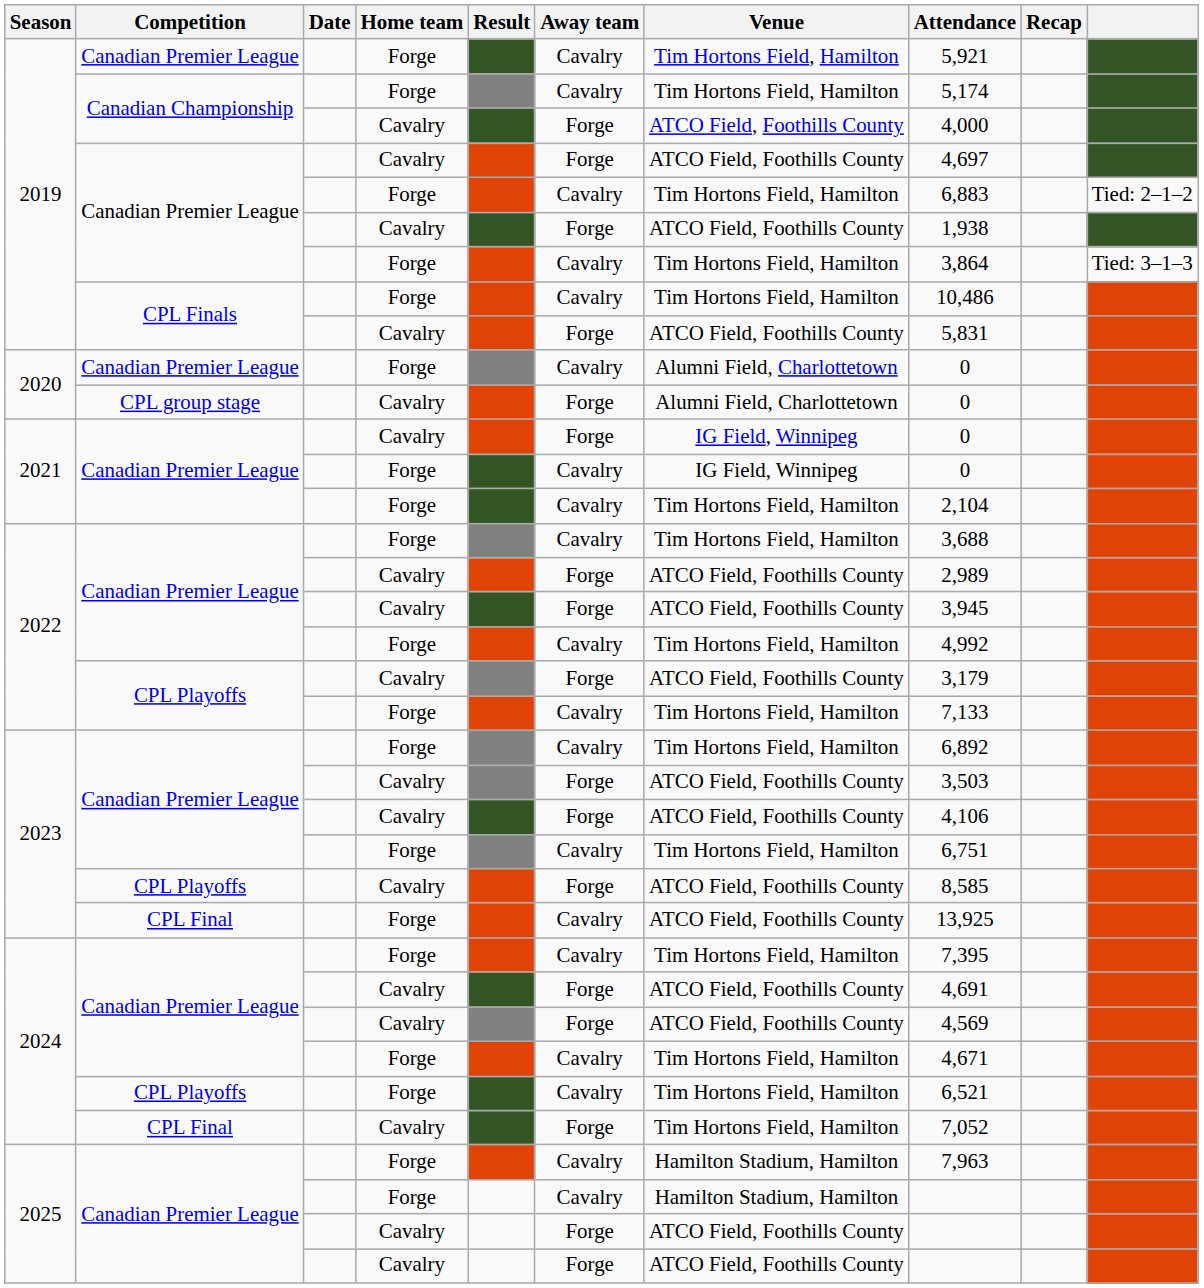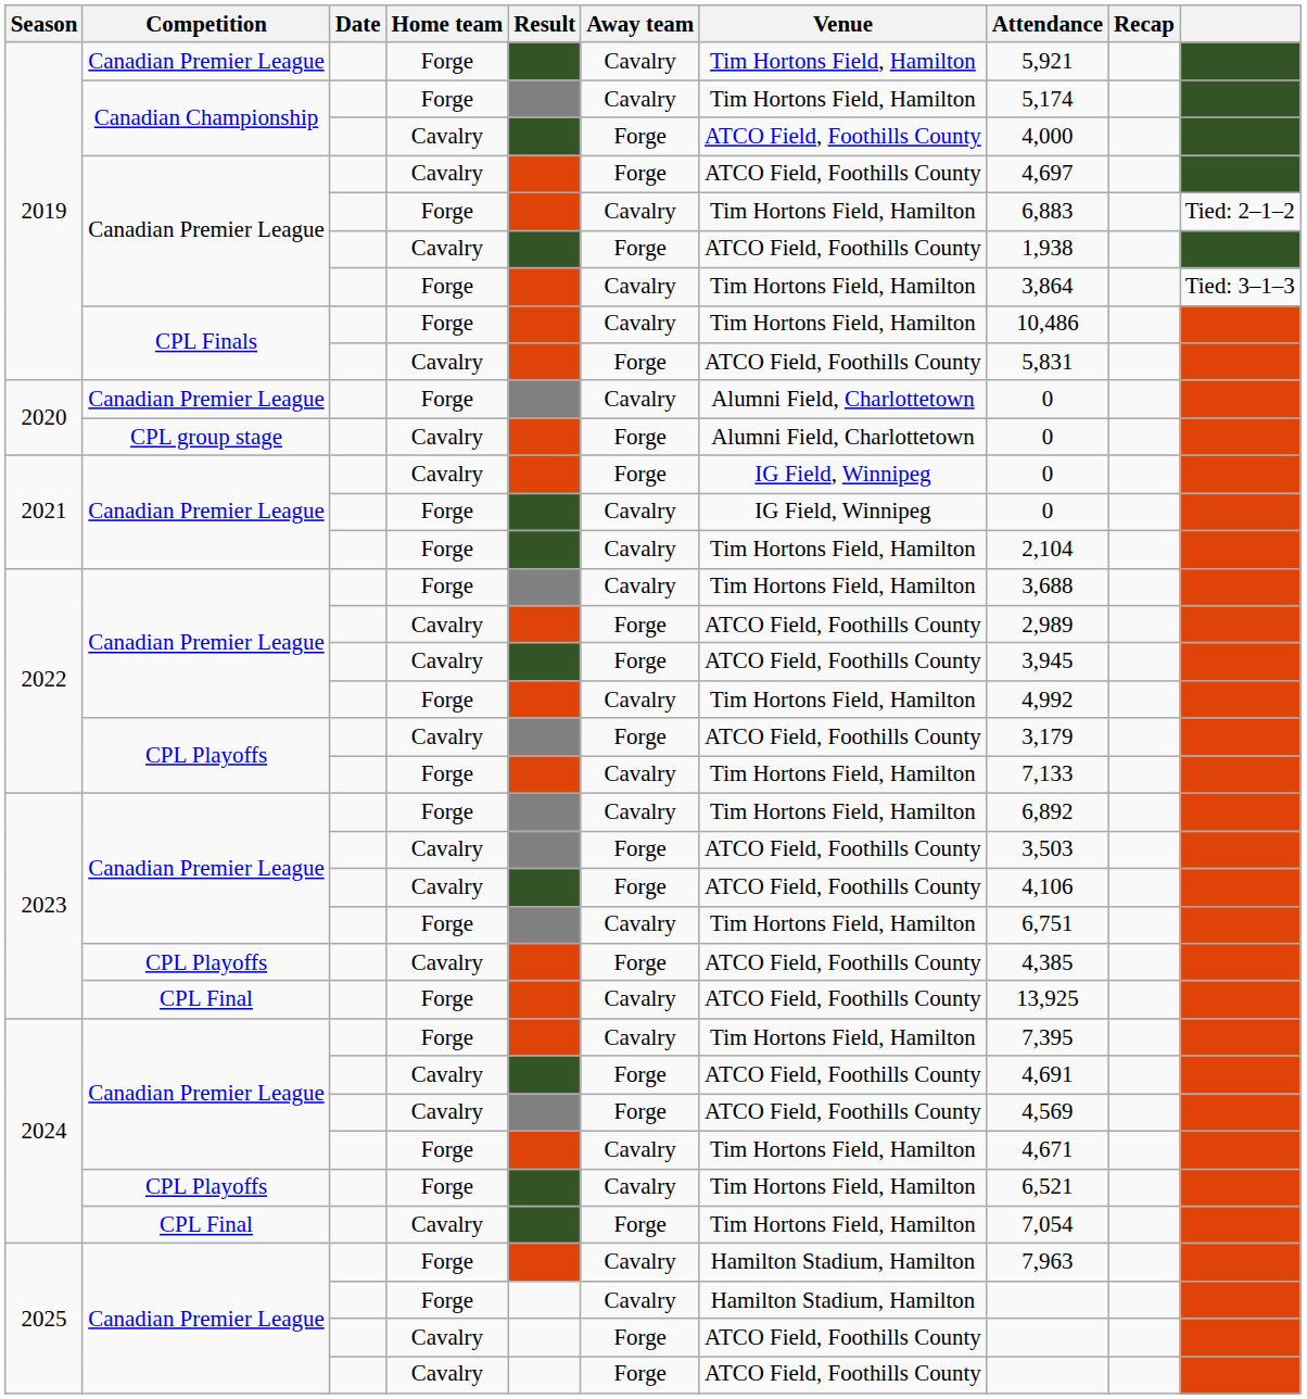 <table class="wikitable sortable" style="text-align: center; font-size: 85%">
 <tr>
 <th>Season</th>
 <th>Competition</th>
 <th>Date</th>
 <th>Home team</th>
 <th>Result</th>
 <th>Away team</th>
 <th>Venue</th>
 <th>Attendance</th>
 <th>Recap</th>
 <th></th>
 </tr>
 <tr>
 <td rowspan="9">2019</td>
 <td><a href='#'>Canadian Premier League</a></td>
 <td></td>
 <td>Forge</td>
 <td style="text-align:center; background:#335526;"></td>
 <td>Cavalry</td>
 <td><a href='#'>Tim Hortons Field</a>, <a href='#'>Hamilton</a></td>
 <td>5,921</td>
 <td></td>
 <td bgcolor=#335526></td>
 </tr>
 <tr>
 <td rowspan=2><a href='#'>Canadian Championship</a></td>
 <td></td>
 <td>Forge</td>
 <td style="text-align:center; background:#808080;"></td>
 <td>Cavalry</td>
 <td>Tim Hortons Field, Hamilton</td>
 <td>5,174</td>
 <td></td>
 <td bgcolor=#335526></td>
 </tr>
 <tr>
 <td></td>
 <td>Cavalry</td>
 <td style="text-align:center; background:#335526;"></td>
 <td>Forge</td>
 <td><a href='#'>ATCO Field</a>, <a href='#'>Foothills County</a></td>
 <td>4,000</td>
 <td></td>
 <td bgcolor=#335526></td>
 </tr>
 <tr>
 <td rowspan=4>Canadian Premier League</td>
 <td></td>
 <td>Cavalry</td>
 <td style="text-align:center; background:#df4308;"></td>
 <td>Forge</td>
 <td>ATCO Field, Foothills County</td>
 <td>4,697</td>
 <td></td>
 <td bgcolor=#335526></td>
 </tr>
 <tr>
 <td></td>
 <td>Forge</td>
 <td style="text-align:center; background:#df4308;"></td>
 <td>Cavalry</td>
 <td>Tim Hortons Field, Hamilton</td>
 <td>6,883</td>
 <td></td>
 <td>Tied: 2–1–2</td>
 </tr>
 <tr>
 <td></td>
 <td>Cavalry</td>
 <td style="text-align:center; background:#335526;"></td>
 <td>Forge</td>
 <td>ATCO Field, Foothills County</td>
 <td>1,938</td>
 <td></td>
 <td bgcolor=#335526></td>
 </tr>
 <tr>
 <td></td>
 <td>Forge</td>
 <td style="text-align:center; background:#df4308;"></td>
 <td>Cavalry</td>
 <td>Tim Hortons Field, Hamilton</td>
 <td>3,864</td>
 <td></td>
 <td>Tied: 3–1–3</td>
 </tr>
 <tr>
 <td rowspan=2><a href='#'>CPL Finals</a></td>
 <td></td>
 <td>Forge</td>
 <td style="text-align:center; background:#df4308;"></td>
 <td>Cavalry</td>
 <td>Tim Hortons Field, Hamilton</td>
 <td>10,486</td>
 <td></td>
 <td bgcolor=#df4308></td>
 </tr>
 <tr>
 <td></td>
 <td>Cavalry</td>
 <td style="text-align:center; background:#df4308;"></td>
 <td>Forge</td>
 <td>ATCO Field, Foothills County</td>
 <td>5,831</td>
 <td></td>
 <td bgcolor=#df4308></td>
 </tr>
 <tr>
 <td rowspan="2">2020</td>
 <td><a href='#'>Canadian Premier League</a></td>
 <td></td>
 <td>Forge</td>
 <td style="text-align:center; background:#808080;"></td>
 <td>Cavalry</td>
 <td>Alumni Field, <a href='#'>Charlottetown</a></td>
 <td>0</td>
 <td></td>
 <td bgcolor=#df4308></td>
 </tr>
 <tr>
 <td><a href='#'>CPL group stage</a></td>
 <td></td>
 <td>Cavalry</td>
 <td style="text-align:center; background:#df4308;"></td>
 <td>Forge</td>
 <td>Alumni Field, Charlottetown</td>
 <td>0</td>
 <td></td>
 <td bgcolor=#df4308></td>
 </tr>
 <tr>
 <td rowspan="3">2021</td>
 <td rowspan=3><a href='#'>Canadian Premier League</a></td>
 <td></td>
 <td>Cavalry</td>
 <td style="text-align:center; background:#df4308;"></td>
 <td>Forge</td>
 <td><a href='#'>IG Field</a>, <a href='#'>Winnipeg</a></td>
 <td>0</td>
 <td></td>
 <td bgcolor=#df4308></td>
 </tr>
 <tr>
 <td></td>
 <td>Forge</td>
 <td style="text-align:center; background:#335526;"></td>
 <td>Cavalry</td>
 <td>IG Field, Winnipeg</td>
 <td>0</td>
 <td></td>
 <td bgcolor=#df4308></td>
 </tr>
 <tr>
 <td></td>
 <td>Forge</td>
 <td style="text-align:center; background:#335526;"></td>
 <td>Cavalry</td>
 <td>Tim Hortons Field, Hamilton</td>
 <td>2,104</td>
 <td></td>
 <td bgcolor=#df4308></td>
 </tr>
 <tr>
 <td rowspan="6">2022</td>
 <td rowspan=4><a href='#'>Canadian Premier League</a></td>
 <td></td>
 <td>Forge</td>
 <td style="text-align:center; background:#808080;"></td>
 <td>Cavalry</td>
 <td>Tim Hortons Field, Hamilton</td>
 <td>3,688</td>
 <td></td>
 <td bgcolor=#df4308></td>
 </tr>
 <tr>
 <td></td>
 <td>Cavalry</td>
 <td style="text-align:center; background:#df4308;"></td>
 <td>Forge</td>
 <td>ATCO Field, Foothills County</td>
 <td>2,989</td>
 <td></td>
 <td bgcolor=#df4308></td>
 </tr>
 <tr>
 <td></td>
 <td>Cavalry</td>
 <td style="text-align:center; background:#335526;"></td>
 <td>Forge</td>
 <td>ATCO Field, Foothills County</td>
 <td>3,945</td>
 <td></td>
 <td bgcolor=#df4308></td>
 </tr>
 <tr>
 <td></td>
 <td>Forge</td>
 <td style="text-align:center; background:#df4308;"></td>
 <td>Cavalry</td>
 <td>Tim Hortons Field, Hamilton</td>
 <td>4,992</td>
 <td></td>
 <td bgcolor=#df4308></td>
 </tr>
 <tr>
 <td rowspan=2><a href='#'>CPL Playoffs</a></td>
 <td></td>
 <td>Cavalry</td>
 <td style="text-align:center; background:#808080;"></td>
 <td>Forge</td>
 <td>ATCO Field, Foothills County</td>
 <td>3,179</td>
 <td></td>
 <td bgcolor=#df4308></td>
 </tr>
 <tr>
 <td></td>
 <td>Forge</td>
 <td style="text-align:center; background:#df4308;"></td>
 <td>Cavalry</td>
 <td>Tim Hortons Field, Hamilton</td>
 <td>7,133</td>
 <td></td>
 <td bgcolor=#df4308></td>
 </tr>
 <tr>
 <td rowspan="6">2023</td>
 <td rowspan=4><a href='#'>Canadian Premier League</a></td>
 <td></td>
 <td>Forge</td>
 <td style="text-align:center; background:#808080;"></td>
 <td>Cavalry</td>
 <td>Tim Hortons Field, Hamilton</td>
 <td>6,892</td>
 <td></td>
 <td bgcolor=#df4308></td>
 </tr>
 <tr>
 <td></td>
 <td>Cavalry</td>
 <td style="text-align:center; background:#808080;"></td>
 <td>Forge</td>
 <td>ATCO Field, Foothills County</td>
 <td>3,503</td>
 <td></td>
 <td bgcolor=#df4308></td>
 </tr>
 <tr>
 <td></td>
 <td>Cavalry</td>
 <td style="text-align:center; background:#335526;"></td>
 <td>Forge</td>
 <td>ATCO Field, Foothills County</td>
 <td>4,106</td>
 <td></td>
 <td bgcolor=#df4308></td>
 </tr>
 <tr>
 <td></td>
 <td>Forge</td>
 <td style="text-align:center; background:#808080;"></td>
 <td>Cavalry</td>
 <td>Tim Hortons Field, Hamilton</td>
 <td>6,751</td>
 <td></td>
 <td bgcolor=#df4308></td>
 </tr>
 <tr>
 <td><a href='#'>CPL Playoffs</a></td>
 <td></td>
 <td>Cavalry</td>
 <td style="text-align:center; background:#df4308;"></td>
 <td>Forge</td>
 <td>ATCO Field, Foothills County</td>
-<td>8,585</td>
+<td>4,385</td>
 <td></td>
 <td bgcolor=#df4308></td>
 </tr>
 <tr>
 <td><a href='#'>CPL Final</a></td>
 <td></td>
 <td>Forge</td>
 <td style="text-align:center; background:#df4308;"></td>
 <td>Cavalry</td>
 <td>ATCO Field, Foothills County</td>
 <td>13,925</td>
 <td></td>
 <td bgcolor=#df4308></td>
 </tr>
 <tr>
 <td rowspan="6">2024</td>
 <td rowspan=4><a href='#'>Canadian Premier League</a></td>
 <td></td>
 <td>Forge</td>
 <td style="text-align:center; background:#df4308;"></td>
 <td>Cavalry</td>
 <td>Tim Hortons Field, Hamilton</td>
 <td>7,395</td>
 <td></td>
 <td bgcolor=#df4308></td>
 </tr>
 <tr>
 <td></td>
 <td>Cavalry</td>
 <td style="text-align:center; background:#335526;"></td>
 <td>Forge</td>
 <td>ATCO Field, Foothills County</td>
 <td>4,691</td>
 <td></td>
 <td bgcolor=#df4308></td>
 </tr>
 <tr>
 <td></td>
 <td>Cavalry</td>
 <td style="text-align:center; background:#808080;"></td>
 <td>Forge</td>
 <td>ATCO Field, Foothills County</td>
 <td>4,569</td>
 <td></td>
 <td bgcolor=#df4308></td>
 </tr>
 <tr>
 <td></td>
 <td>Forge</td>
 <td style="text-align:center; background:#df4308;"></td>
 <td>Cavalry</td>
 <td>Tim Hortons Field, Hamilton</td>
 <td>4,671</td>
 <td></td>
 <td bgcolor=#df4308></td>
 </tr>
 <tr>
 <td><a href='#'>CPL Playoffs</a></td>
 <td></td>
 <td>Forge</td>
 <td style="text-align:center; background:#335526;"></td>
 <td>Cavalry</td>
 <td>Tim Hortons Field, Hamilton</td>
 <td>6,521</td>
 <td></td>
 <td bgcolor=#df4308></td>
 </tr>
 <tr>
 <td><a href='#'>CPL Final</a></td>
 <td></td>
 <td>Cavalry</td>
 <td style="text-align:center; background:#335526;"></td>
 <td>Forge</td>
 <td>Tim Hortons Field, Hamilton</td>
-<td>7,052</td>
+<td>7,054</td>
 <td></td>
 <td bgcolor=#df4308></td>
 </tr>
 <tr>
 <td rowspan="4">2025</td>
 <td rowspan=4><a href='#'>Canadian Premier League</a></td>
 <td></td>
 <td>Forge</td>
 <td style="text-align:center; background:#df4308;"></td>
 <td>Cavalry</td>
 <td>Hamilton Stadium, Hamilton</td>
 <td>7,963</td>
 <td></td>
 <td bgcolor=#df4308></td>
 </tr>
 <tr>
 <td></td>
 <td>Forge</td>
 <td></td>
 <td>Cavalry</td>
 <td>Hamilton Stadium, Hamilton</td>
 <td></td>
 <td></td>
 <td bgcolor=#df4308></td>
 </tr>
 <tr>
 <td></td>
 <td>Cavalry</td>
 <td></td>
 <td>Forge</td>
 <td>ATCO Field, Foothills County</td>
 <td></td>
 <td></td>
 <td bgcolor=#df4308></td>
 </tr>
 <tr>
 <td></td>
 <td>Cavalry</td>
 <td></td>
 <td>Forge</td>
 <td>ATCO Field, Foothills County</td>
 <td></td>
 <td></td>
 <td bgcolor=#df4308></td>
 </tr>
 </table>
